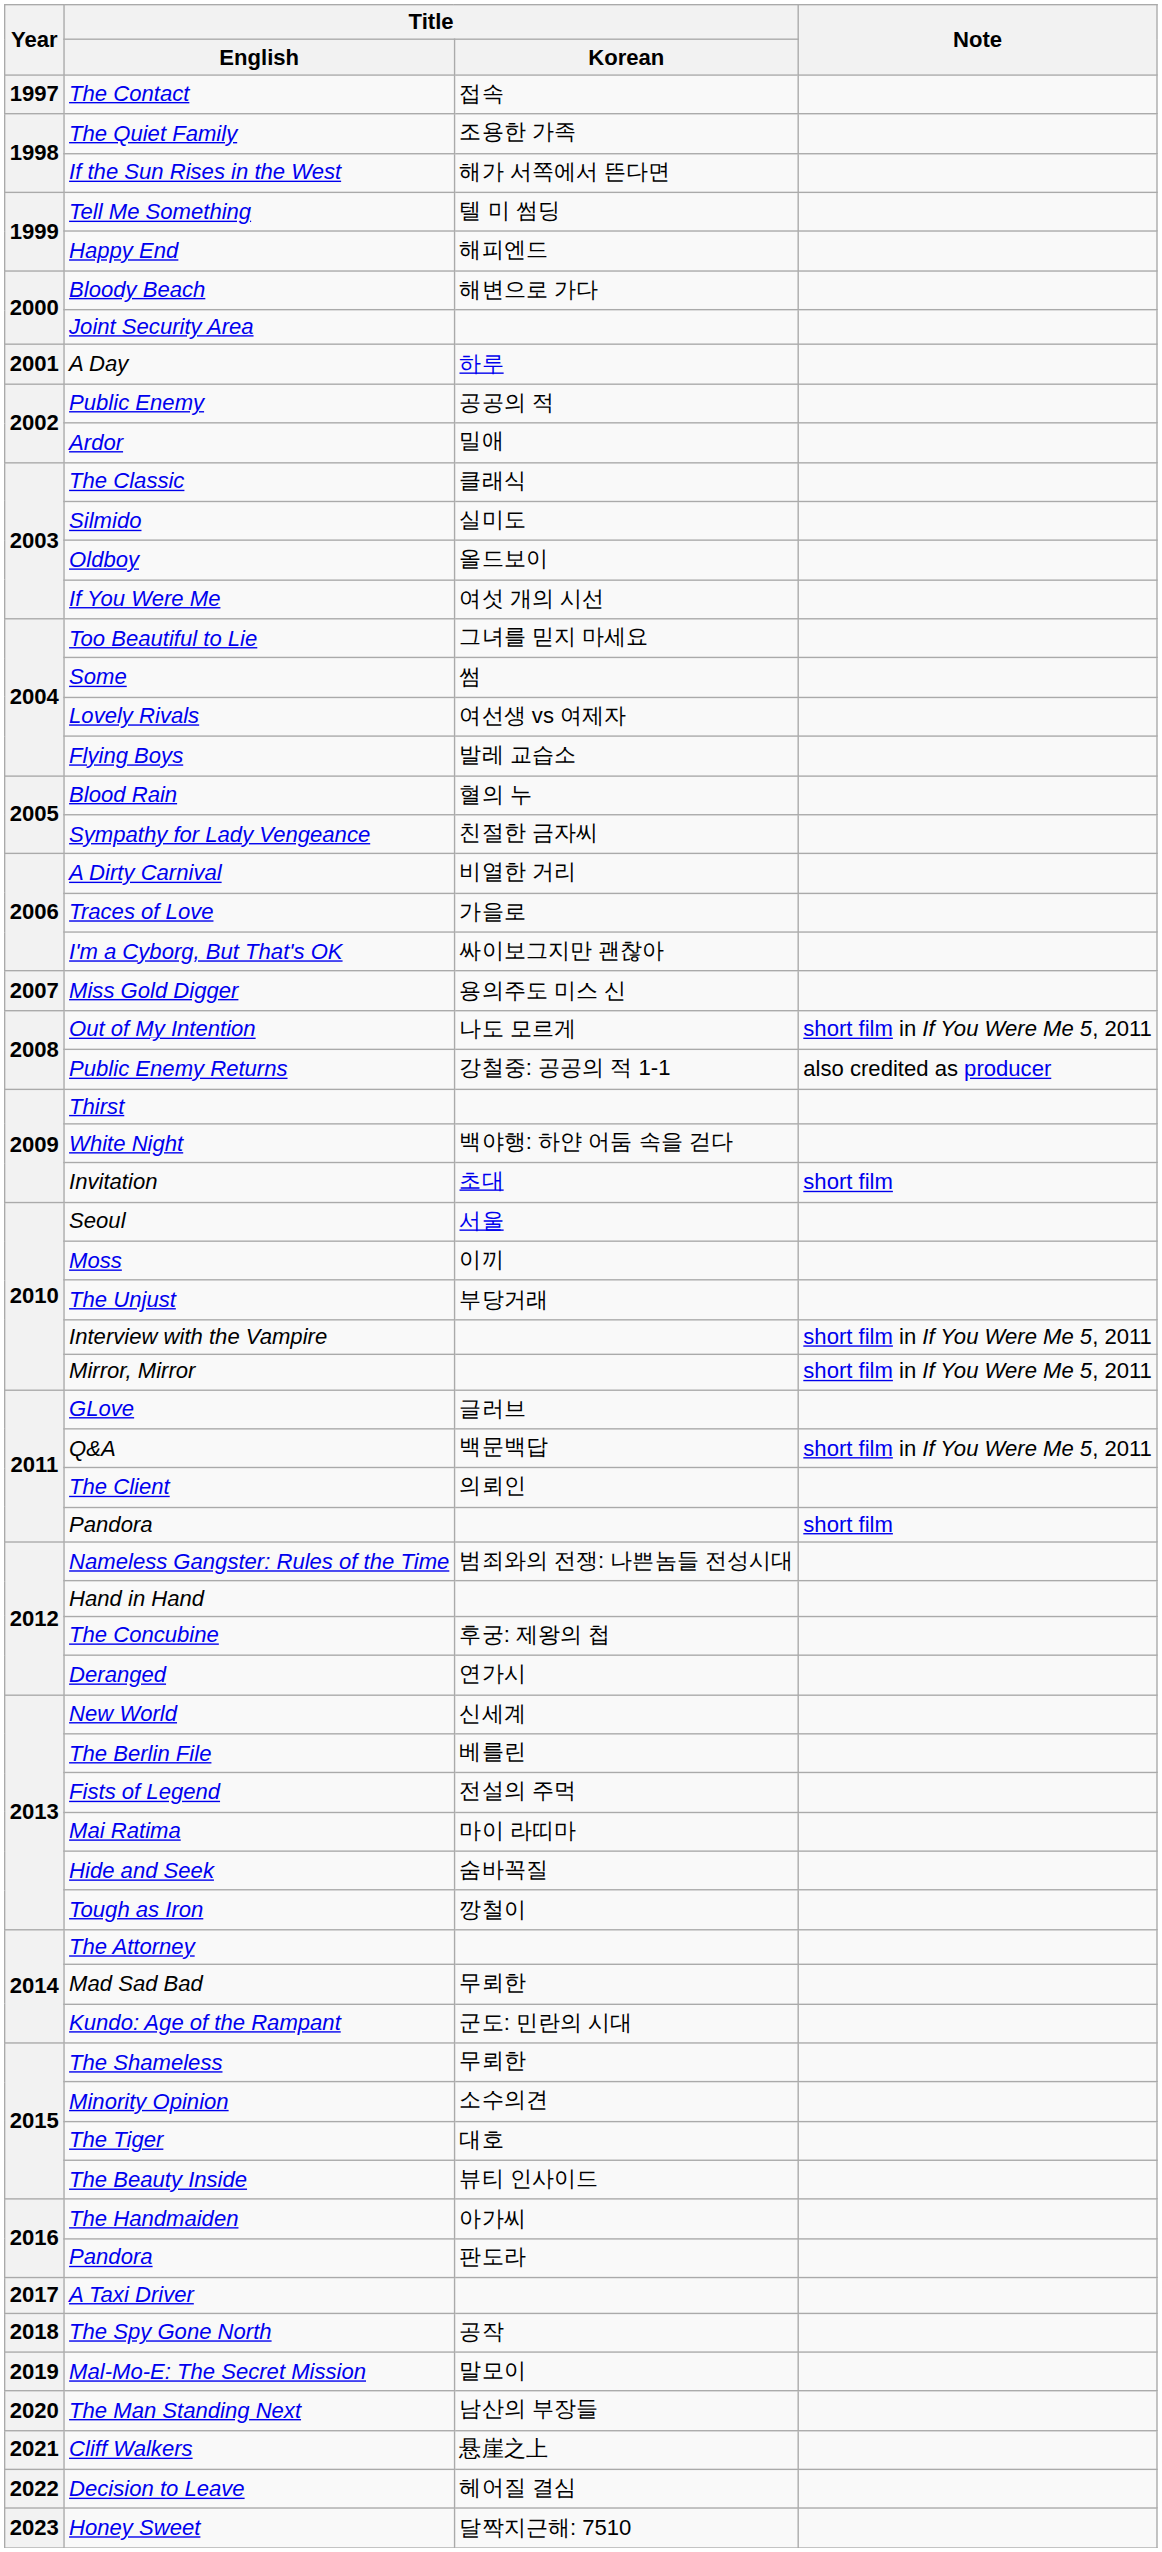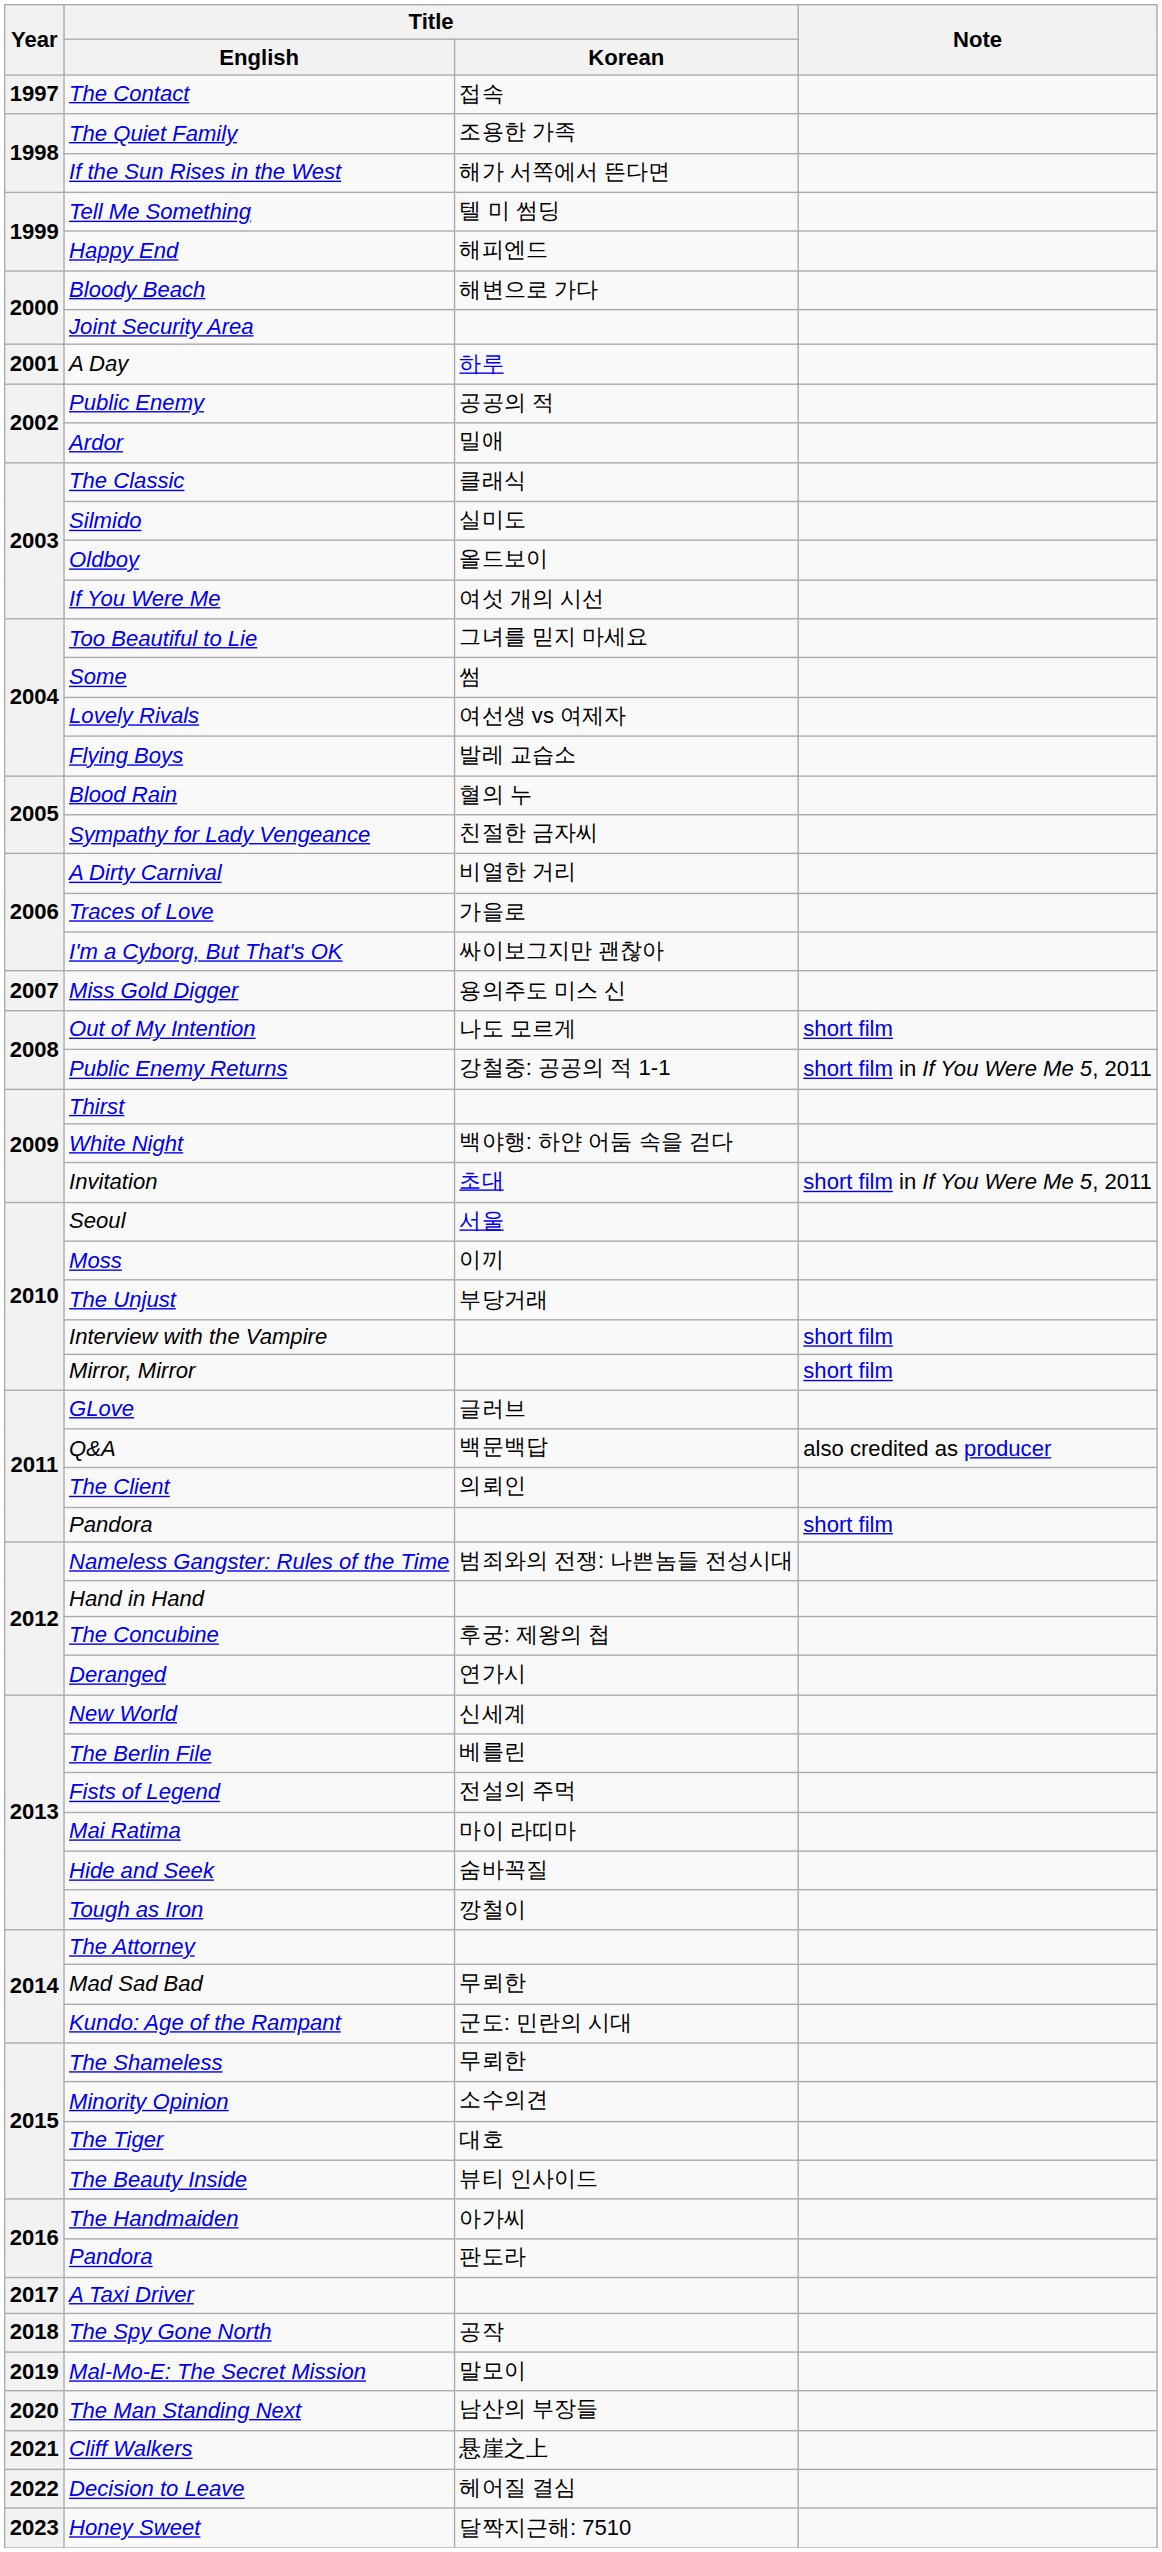 <table class="wikitable sortable plainrowheaders">
 <tr>
 <th rowspan="2" scope="col">Year</th>
 <th colspan="2" scope="col">Title</th>
 <th rowspan="2" scope="col" class="unsortable">Note</th>
 </tr>
 <tr>
 <th>English</th>
 <th>Korean</th>
 </tr>
 <tr>
 <th scope="row">1997</th>
 <td><em><a href='#'>The Contact</a></em></td>
 <td>접속</td>
 <td></td>
 </tr>
 <tr>
 <th rowspan="2" scope="row">1998</th>
 <td><em><a href='#'>The Quiet Family</a></em></td>
 <td>조용한 가족</td>
 <td></td>
 </tr>
 <tr>
 <td><em><a href='#'>If the Sun Rises in the West</a></em></td>
 <td>해가 서쪽에서 뜬다면</td>
 <td></td>
 </tr>
 <tr>
 <th rowspan="2" scope="row">1999</th>
 <td><em><a href='#'>Tell Me Something</a></em></td>
 <td>텔 미 썸딩</td>
 <td></td>
 </tr>
 <tr>
 <td><em><a href='#'>Happy End</a></em></td>
 <td>해피엔드</td>
 <td></td>
 </tr>
 <tr>
 <th rowspan="2" scope="row">2000</th>
 <td><em><a href='#'>Bloody Beach</a></em></td>
 <td>해변으로 가다</td>
 <td></td>
 </tr>
 <tr>
 <td><em><a href='#'>Joint Security Area</a></em></td>
 <td></td>
 <td></td>
 </tr>
 <tr>
 <th scope="row">2001</th>
 <td><em>A Day</em></td>
 <td><a href='#'>하루</a></td>
 <td></td>
 </tr>
 <tr>
 <th rowspan="2" scope="row">2002</th>
 <td><em><a href='#'>Public Enemy</a></em></td>
 <td>공공의 적</td>
 <td></td>
 </tr>
 <tr>
 <td><em><a href='#'>Ardor</a></em></td>
 <td>밀애</td>
 <td></td>
 </tr>
 <tr>
 <th rowspan="4" scope="row">2003</th>
 <td><em><a href='#'>The Classic</a></em></td>
 <td>클래식</td>
 <td></td>
 </tr>
 <tr>
 <td><em><a href='#'>Silmido</a></em></td>
 <td>실미도</td>
 <td></td>
 </tr>
 <tr>
 <td><em><a href='#'>Oldboy</a></em></td>
 <td>올드보이</td>
 <td></td>
 </tr>
 <tr>
 <td><em><a href='#'>If You Were Me</a></em></td>
 <td>여섯 개의 시선</td>
 <td></td>
 </tr>
 <tr>
 <th rowspan="4" scope="row">2004</th>
 <td><em><a href='#'>Too Beautiful to Lie</a></em></td>
 <td>그녀를 믿지 마세요</td>
 <td></td>
 </tr>
 <tr>
 <td><em><a href='#'>Some</a></em></td>
 <td>썸</td>
 <td></td>
 </tr>
 <tr>
 <td><em><a href='#'>Lovely Rivals</a></em></td>
 <td>여선생 vs 여제자</td>
 <td></td>
 </tr>
 <tr>
 <td><em><a href='#'>Flying Boys</a></em></td>
 <td>발레 교습소</td>
 <td></td>
 </tr>
 <tr>
 <th rowspan="2" scope="row">2005</th>
 <td><em><a href='#'>Blood Rain</a></em></td>
 <td>혈의 누</td>
 <td></td>
 </tr>
 <tr>
 <td><em><a href='#'>Sympathy for Lady Vengeance</a></em></td>
 <td>친절한 금자씨</td>
 <td></td>
 </tr>
 <tr>
 <th rowspan="3" scope="row">2006</th>
 <td><em><a href='#'>A Dirty Carnival</a></em></td>
 <td>비열한 거리</td>
 <td></td>
 </tr>
 <tr>
 <td><em><a href='#'>Traces of Love</a></em></td>
 <td>가을로</td>
 <td></td>
 </tr>
 <tr>
 <td><em><a href='#'>I'm a Cyborg, But That's OK</a></em></td>
 <td>싸이보그지만 괜찮아</td>
 <td></td>
 </tr>
 <tr>
 <th scope="row">2007</th>
 <td><em><a href='#'>Miss Gold Digger</a></em></td>
 <td>용의주도 미스 신</td>
 <td></td>
 </tr>
 <tr>
 <th rowspan="2" scope="row">2008</th>
 <td><em><a href='#'>Out of My Intention</a></em></td>
 <td>나도 모르게</td>
-<td><a href='#'>short film</a> in <em>If You Were Me 5</em>, 2011</td>
+<td><a href='#'>short film</a></td>
 </tr>
 <tr>
 <td><em><a href='#'>Public Enemy Returns</a></em></td>
 <td>강철중: 공공의 적 1-1</td>
-<td>also credited as <a href='#'>producer</a></td>
+<td><a href='#'>short film</a> in <em>If You Were Me 5</em>, 2011</td>
 </tr>
 <tr>
 <th rowspan="3" scope="row">2009</th>
 <td><em><a href='#'>Thirst</a></em></td>
 <td></td>
 <td style="text-align:center;"></td>
 </tr>
 <tr>
 <td><em><a href='#'>White Night</a></em></td>
 <td>백야행: 하얀 어둠 속을 걷다</td>
 <td></td>
 </tr>
 <tr>
 <td><em>Invitation</em></td>
 <td><a href='#'>초대</a></td>
-<td><a href='#'>short film</a></td>
+<td><a href='#'>short film</a> in <em>If You Were Me 5</em>, 2011</td>
 </tr>
 <tr>
 <th rowspan="5" scope="row">2010</th>
 <td><em>Seoul</em></td>
 <td><a href='#'>서울</a></td>
 <td></td>
 </tr>
 <tr>
 <td><em><a href='#'>Moss</a></em></td>
 <td>이끼</td>
 <td></td>
 </tr>
 <tr>
 <td><em><a href='#'>The Unjust</a></em></td>
 <td>부당거래</td>
 <td></td>
 </tr>
 <tr>
 <td><em>Interview with the Vampire</em></td>
 <td></td>
-<td><a href='#'>short film</a> in <em>If You Were Me 5</em>, 2011</td>
+<td><a href='#'>short film</a></td>
 </tr>
 <tr>
 <td><em>Mirror, Mirror</em></td>
 <td></td>
-<td><a href='#'>short film</a> in <em>If You Were Me 5</em>, 2011</td>
+<td><a href='#'>short film</a></td>
 </tr>
 <tr>
 <th rowspan="4" scope="row">2011</th>
 <td><em><a href='#'>GLove</a></em></td>
 <td>글러브</td>
 <td></td>
 </tr>
 <tr>
 <td><em>Q&A</em></td>
 <td>백문백답</td>
-<td><a href='#'>short film</a> in <em>If You Were Me 5</em>, 2011</td>
+<td>also credited as <a href='#'>producer</a></td>
 </tr>
 <tr>
 <td><em><a href='#'>The Client</a></em></td>
 <td>의뢰인</td>
 <td></td>
 </tr>
 <tr>
 <td><em>Pandora</em></td>
 <td></td>
 <td><a href='#'>short film</a></td>
 </tr>
 <tr>
 <th rowspan="4" scope="row">2012</th>
 <td><em><a href='#'>Nameless Gangster: Rules of the Time</a></em></td>
 <td>범죄와의 전쟁: 나쁜놈들 전성시대</td>
 <td></td>
 </tr>
 <tr>
 <td><em>Hand in Hand</em></td>
 <td></td>
 <td></td>
 </tr>
 <tr>
 <td><em><a href='#'>The Concubine</a></em></td>
 <td>후궁: 제왕의 첩</td>
 <td></td>
 </tr>
 <tr>
 <td><em><a href='#'>Deranged</a></em></td>
 <td>연가시</td>
 <td></td>
 </tr>
 <tr>
 <th rowspan="6" scope="row">2013</th>
 <td><em><a href='#'>New World</a></em></td>
 <td>신세계</td>
 <td></td>
 </tr>
 <tr>
 <td><em><a href='#'>The Berlin File</a></em></td>
 <td>베를린</td>
 <td></td>
 </tr>
 <tr>
 <td><em><a href='#'>Fists of Legend</a></em></td>
 <td>전설의 주먹</td>
 <td></td>
 </tr>
 <tr>
 <td><em><a href='#'>Mai Ratima</a></em></td>
 <td>마이 라띠마</td>
 <td></td>
 </tr>
 <tr>
 <td><em><a href='#'>Hide and Seek</a></em></td>
 <td>숨바꼭질</td>
 <td></td>
 </tr>
 <tr>
 <td><em><a href='#'>Tough as Iron</a></em></td>
 <td>깡철이</td>
 <td></td>
 </tr>
 <tr>
 <th rowspan="3" scope="row">2014</th>
 <td><em><a href='#'>The Attorney</a></em></td>
 <td></td>
 <td style="text-align:center;"></td>
 </tr>
 <tr>
 <td><em>Mad Sad Bad</em></td>
 <td>무뢰한</td>
 <td></td>
 </tr>
 <tr>
 <td><em><a href='#'>Kundo: Age of the Rampant</a></em></td>
 <td>군도: 민란의 시대</td>
 <td></td>
 </tr>
 <tr>
 <th rowspan="4" scope="row">2015</th>
 <td><em><a href='#'>The Shameless</a></em></td>
 <td>무뢰한</td>
 <td></td>
 </tr>
 <tr>
 <td><em><a href='#'>Minority Opinion</a></em></td>
 <td>소수의견</td>
 <td></td>
 </tr>
 <tr>
 <td><a href='#'><em>The Tiger</em></a></td>
 <td>대호</td>
 <td></td>
 </tr>
 <tr>
 <td><em><a href='#'>The Beauty Inside</a></em></td>
 <td>뷰티 인사이드</td>
 <td></td>
 </tr>
 <tr>
 <th rowspan="2" scope="row">2016</th>
 <td><em><a href='#'>The Handmaiden</a></em></td>
 <td>아가씨</td>
 <td style="text-align:center;"></td>
 </tr>
 <tr>
 <td><em><a href='#'>Pandora</a></em></td>
 <td>판도라</td>
 <td></td>
 </tr>
 <tr>
 <th scope="row">2017</th>
 <td><em><a href='#'>A Taxi Driver</a></em></td>
 <td></td>
 <td style="text-align:center;"></td>
 </tr>
 <tr>
 <th scope="row">2018</th>
 <td><em><a href='#'>The Spy Gone North</a></em></td>
 <td>공작</td>
 <td></td>
 </tr>
 <tr>
 <th scope="row">2019</th>
 <td><em><a href='#'>Mal-Mo-E: The Secret Mission</a></em></td>
 <td>말모이</td>
 <td></td>
 </tr>
 <tr>
 <th scope="row">2020</th>
 <td><em><a href='#'>The Man Standing Next</a></em></td>
 <td>남산의 부장들</td>
 <td></td>
 </tr>
 <tr>
 <th scope="row">2021</th>
 <td><em><a href='#'>Cliff Walkers</a></em></td>
 <td>悬崖之上</td>
 <td></td>
 </tr>
 <tr>
 <th scope="row">2022</th>
 <td><em><a href='#'>Decision to Leave</a></em></td>
 <td>헤어질 결심</td>
 <td></td>
 </tr>
 <tr>
 <th scope="row">2023</th>
 <td><em><a href='#'>Honey Sweet</a></em></td>
 <td>달짝지근해: 7510</td>
 <td></td>
 </tr>
 </table>
